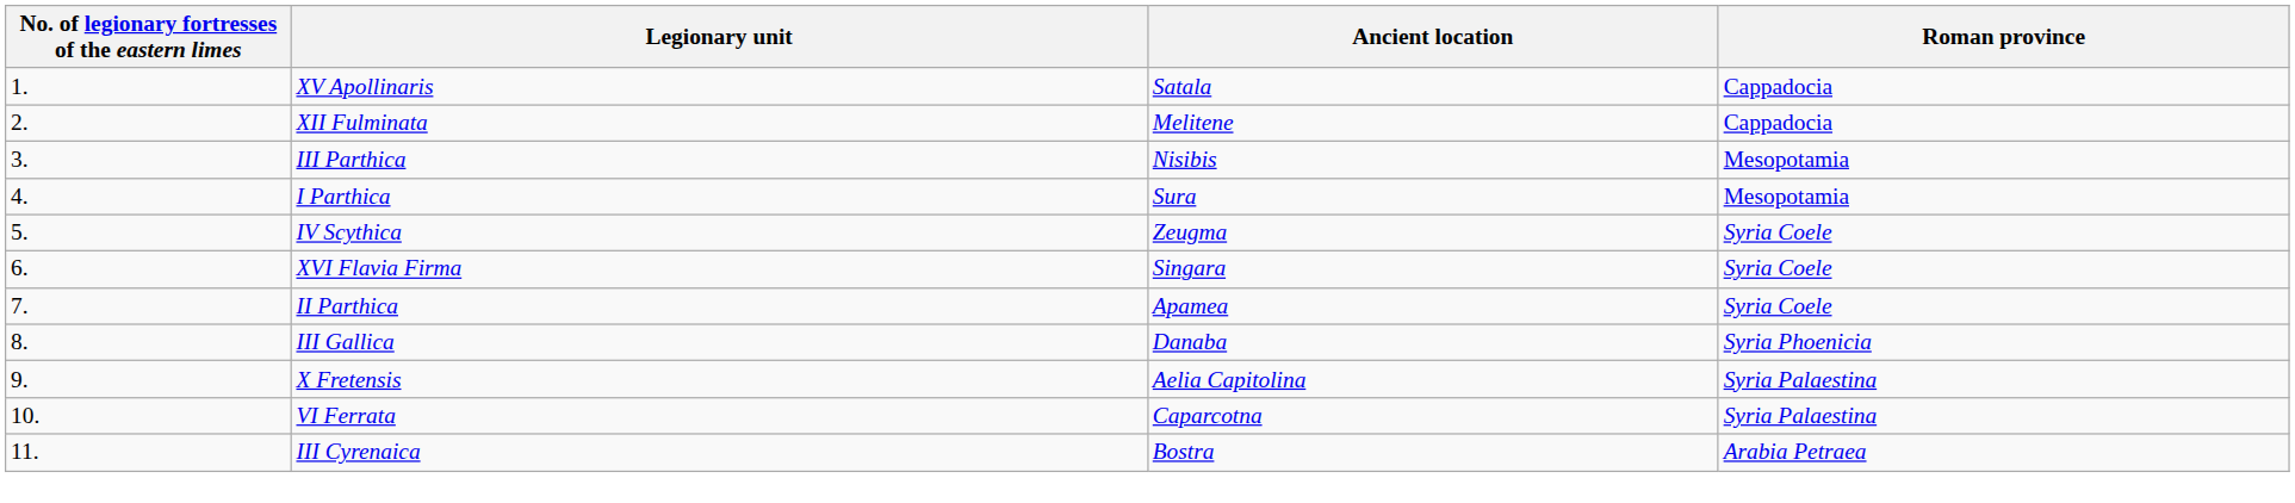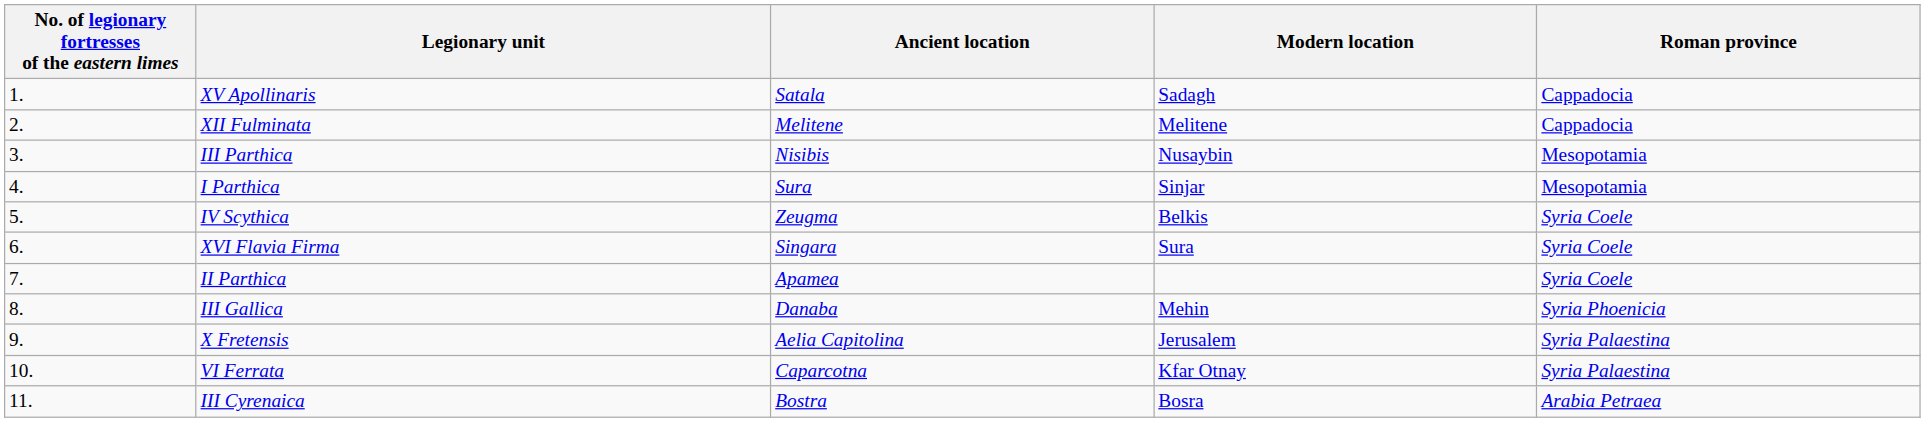 <table class="wikitable" width="100%">
 <tr>
 <th width="10%">No. of <a href='#'>legionary fortresses</a><br>of the <em>eastern limes</em></th>
 <th width="30%">Legionary unit</th>
 <th width="20%">Ancient location</th>
+<th width="20%">Modern location</th>
 <th width="20%">Roman province</th>
 </tr>
 <tr>
 <td><div>1.</div></td>
 <td><a href='#'><em>XV Apollinaris</em></a></td>
 <td><em><a href='#'>Satala</a></em></td>
+<td><a href='#'>Sadagh</a></td>
 <td><a href='#'>Cappadocia</a></td>
 </tr>
 <tr>
 <td><div>2.</div></td>
 <td><a href='#'><em>XII Fulminata</em></a></td>
 <td><em><a href='#'>Melitene</a></em></td>
+<td><a href='#'>Melitene</a></td>
 <td><a href='#'>Cappadocia</a></td>
 </tr>
 <tr>
 <td><div>3.</div></td>
 <td><a href='#'><em>III Parthica</em></a></td>
 <td><em><a href='#'>Nisibis</a></em></td>
+<td><a href='#'>Nusaybin</a></td>
 <td><a href='#'>Mesopotamia</a></td>
 </tr>
 <tr>
 <td><div>4.</div></td>
 <td><a href='#'><em>I Parthica</em></a></td>
 <td><em><a href='#'>Sura</a></em></td>
+<td><a href='#'>Sinjar</a></td>
 <td><a href='#'>Mesopotamia</a></td>
 </tr>
 <tr>
 <td><div>5.</div></td>
 <td><a href='#'><em>IV Scythica</em></a></td>
 <td><em><a href='#'>Zeugma</a></em></td>
+<td><a href='#'>Belkis</a></td>
 <td><em><a href='#'>Syria Coele</a></em></td>
 </tr>
 <tr>
 <td><div>6.</div></td>
 <td><a href='#'><em>XVI Flavia Firma</em></a></td>
 <td><em><a href='#'>Singara</a></em></td>
+<td><a href='#'>Sura</a></td>
 <td><em><a href='#'>Syria Coele</a></em></td>
 </tr>
 <tr>
 <td><div>7.</div></td>
 <td><a href='#'><em>II Parthica</em></a></td>
 <td><em><a href='#'>Apamea</a></em></td>
+<td></td>
 <td><em><a href='#'>Syria Coele</a></em></td>
 </tr>
 <tr>
 <td><div>8.</div></td>
 <td><a href='#'><em>III Gallica</em></a></td>
 <td><em><a href='#'>Danaba</a></em></td>
+<td><a href='#'>Mehin</a></td>
 <td><em><a href='#'>Syria Phoenicia</a></em></td>
 </tr>
 <tr>
 <td><div>9.</div></td>
 <td><a href='#'><em>X Fretensis</em></a></td>
 <td><em><a href='#'>Aelia Capitolina</a></em></td>
+<td><a href='#'>Jerusalem</a></td>
 <td><em><a href='#'>Syria Palaestina</a></em></td>
 </tr>
 <tr>
 <td><div>10.</div></td>
 <td><a href='#'><em>VI Ferrata</em></a></td>
 <td><em><a href='#'>Caparcotna</a></em></td>
+<td><a href='#'>Kfar Otnay</a></td>
 <td><em><a href='#'>Syria Palaestina</a></em></td>
 </tr>
 <tr>
 <td><div>11.</div></td>
 <td><a href='#'><em>III Cyrenaica</em></a></td>
 <td><em><a href='#'>Bostra</a></em></td>
+<td><a href='#'>Bosra</a></td>
 <td><em><a href='#'>Arabia Petraea</a></em></td>
 </tr>
 </table>
